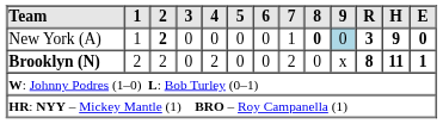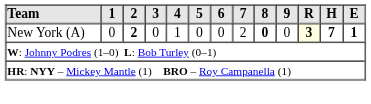 <table border=1 cellspacing=0 width=425 style="margin-left:3em;">
 <tr style="text-align:center; background-color:#e6e6e6;">
 <th align=left width=125>Team</th>
 <th width=25>1</th>
 <th width=25>2</th>
 <th width=25>3</th>
 <th width=25>4</th>
 <th width=25>5</th>
 <th width=25>6</th>
 <th width=25>7</th>
 <th width=25>8</th>
 <th width=25>9</th>
 <th width=25>R</th>
 <th width=25>H</th>
 <th width=25>E</th>
 </tr>
 <tr style="text-align:center;">
 <td align=left>New York (A)</td>
-<td>1</td>
+<td>0</td>
 <td><strong>2</strong></td>
 <td>0</td>
-<td>0</td>
-<td>0</td>
-<td>0</td>
 <td>1</td>
-<td><strong>0</strong></td>
-<td style="background: lightblue;">0</td>
-<td><strong>3</strong></td>
-<td><strong>9</strong></td>
-<td><strong>0</strong></td>
-</tr>
-<tr style="text-align:center;">
-<td align=left><strong>Brooklyn (N)</strong></td>
-<td>2</td>
-<td>2</td>
-<td>0</td>
-<td>2</td>
 <td>0</td>
 <td>0</td>
 <td>2</td>
+<td><strong>0</strong></td>
 <td>0</td>
-<td>x</td>
-<td><strong>8</strong></td>
-<td><strong>11</strong></td>
+<td style="background: lightyellow;"><strong>3</strong></td>
+<td><strong>7</strong></td>
 <td><strong>1</strong></td>
 </tr>
 <tr style="text-align:left;">
 <td colspan=13><small><strong>W</strong>: <a href='#'>Johnny Podres</a> (1–0)  <strong>L</strong>: <a href='#'>Bob Turley</a> (0–1)</small></td>
 </tr>
 <tr style="text-align:left;">
 <td colspan=13><small><strong>HR</strong>: <strong>NYY</strong> – <a href='#'>Mickey Mantle</a> (1)    <strong>BRO</strong> – <a href='#'>Roy Campanella</a> (1)</small></td>
 </tr>
 </table>
